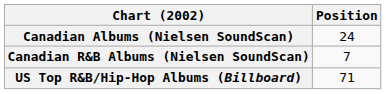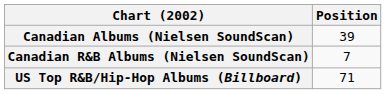 <table class="wikitable plainrowheaders" style="text-align:center">
 <tr>
 <th scope="col">Chart (2002)</th>
 <th scope="col">Position</th>
 </tr>
 <tr>
 <th scope="row">Canadian Albums (Nielsen SoundScan)</th>
-<td>24</td>
+<td>39</td>
 </tr>
 <tr>
 <th scope="row">Canadian R&B Albums (Nielsen SoundScan)</th>
 <td>7</td>
 </tr>
 <tr>
 <th scope="row">US Top R&B/Hip-Hop Albums (<em>Billboard</em>)</th>
 <td>71</td>
 </tr>
 </table>
